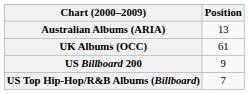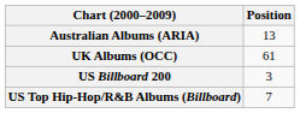 <table class="wikitable sortable plainrowheaders" style="text-align:center;">
 <tr>
 <th scope="col">Chart (2000–2009)</th>
 <th scope="col">Position</th>
 </tr>
 <tr>
 <th scope="row">Australian Albums (ARIA)</th>
 <td align="center">13</td>
 </tr>
 <tr>
 <th scope="row">UK Albums (OCC)</th>
 <td style="text-align:center;">61</td>
 </tr>
 <tr>
 <th scope="row">US <em>Billboard</em> 200</th>
-<td align="center">9</td>
+<td align="center">3</td>
 </tr>
 <tr>
 <th scope="row">US Top Hip-Hop/R&B Albums (<em>Billboard</em>)</th>
 <td align="center">7</td>
 </tr>
 </table>
